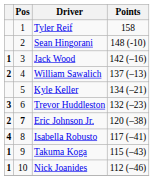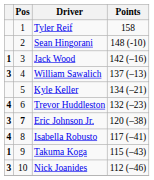 <table class="wikitable" style="font-size: 95%;">
 <tr>
 <th></th>
 <th>Pos</th>
 <th>Driver</th>
 <th>Points</th>
 </tr>
 <tr>
 <td align="left"></td>
 <td style="text-align:center;">1</td>
 <td><a href='#'>Tyler Reif</a></td>
 <td style="text-align:center;">158</td>
 </tr>
 <tr>
 <td align="left"></td>
 <td style="text-align:center;">2</td>
 <td><a href='#'>Sean Hingorani</a></td>
 <td style="text-align:center;">148 (-10)</td>
 </tr>
 <tr>
 <td align="left"> <strong>1</strong></td>
 <td style="text-align:center;">3</td>
 <td><a href='#'>Jack Wood</a></td>
 <td style="text-align:center;">142 (–16)</td>
 </tr>
 <tr>
-<td align="left"> <strong>2</strong></td>
+<td align="left"> <strong>3</strong></td>
 <td style="text-align:center;">4</td>
 <td><a href='#'>William Sawalich</a></td>
 <td style="text-align:center;">137 (–13)</td>
 </tr>
 <tr>
 <td align="left"></td>
 <td style="text-align:center;">5</td>
 <td><a href='#'>Kyle Keller</a></td>
 <td style="text-align:center;">134 (–21)</td>
 </tr>
 <tr>
-<td align="left"> <strong>3</strong></td>
+<td align="left"> <strong>4</strong></td>
 <td style="text-align:center;">6</td>
 <td><a href='#'>Trevor Huddleston</a></td>
 <td style="text-align:center;">132 (–23)</td>
 </tr>
 <tr>
-<td align="left"> <strong>2</strong></td>
+<td align="left"> <strong>3</strong></td>
 <td style="text-align:center;"><strong>7</strong></td>
 <td><a href='#'>Eric Johnson Jr.</a></td>
 <td style="text-align:center;">120 (–38)</td>
 </tr>
 <tr>
 <td align="left"> <strong>4</strong></td>
 <td style="text-align:center;">8</td>
 <td><a href='#'>Isabella Robusto</a></td>
 <td style="text-align:center;">117 (–41)</td>
 </tr>
 <tr>
 <td align="left"> <strong>1</strong></td>
 <td style="text-align:center;">9</td>
 <td><a href='#'>Takuma Koga</a></td>
 <td style="text-align:center;">115 (–43)</td>
 </tr>
 <tr>
-<td align="left"> <strong>1</strong></td>
+<td align="left"> <strong>3</strong></td>
 <td style="text-align:center;">10</td>
 <td><a href='#'>Nick Joanides</a></td>
 <td style="text-align:center;">112 (–46)</td>
 </tr>
 <tr class="sortbottom">
 </tr>
 </table>
